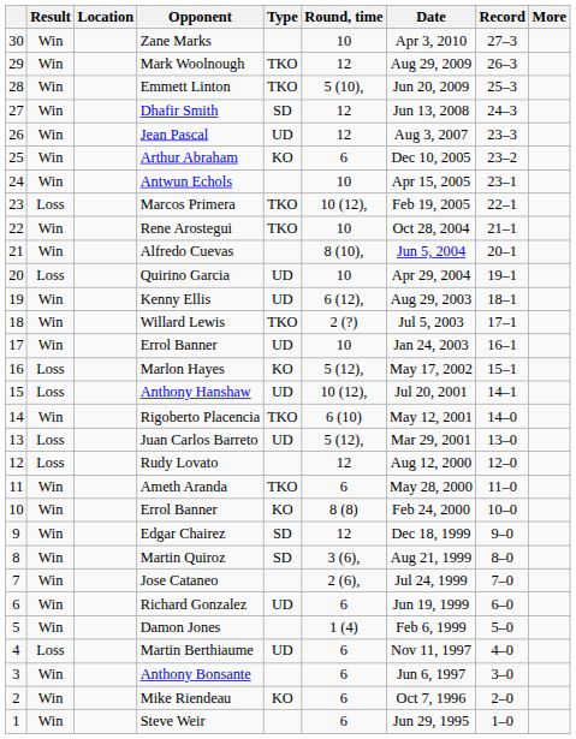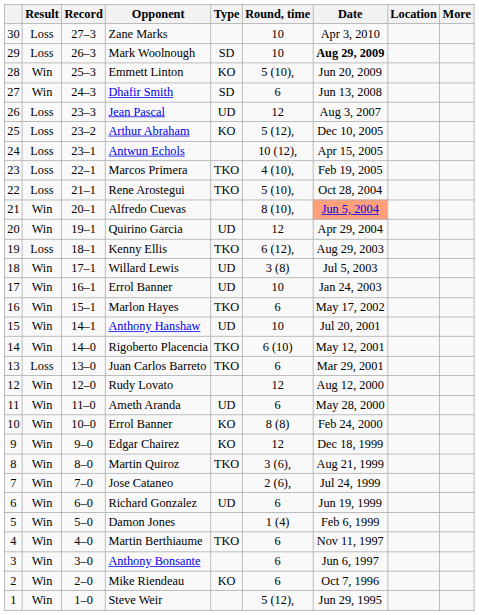 <table class="wikitable" style="text-align:center">
 <tr>
 <th></th>
 <th>Result</th>
-<th>Location</th>
+<th>Record</th>
 <th>Opponent</th>
 <th>Type</th>
 <th>Round, time</th>
 <th>Date</th>
-<th>Record</th>
+<th>Location</th>
 <th>More</th>
 </tr>
 <tr>
 <td>30</td>
-<td>Win</td>
-<td style="text-align:left;"> </td>
+<td>Loss</td>
+<td>27–3</td>
 <td style="text-align:left;"> Zane Marks</td>
 <td></td>
 <td>10</td>
 <td>Apr 3, 2010</td>
-<td>27–3</td>
+<td style="text-align:left;"> </td>
 <td align=left></td>
 </tr>
 <tr>
 <td>29</td>
-<td>Win</td>
+<td>Loss</td>
+<td>26–3</td>
+<td style="text-align:left;"> Mark Woolnough</td>
+<td>SD</td>
+<td>10</td>
+<td><strong>Aug 29, 2009</strong></td>
 <td style="text-align:left;"> </td>
-<td style="text-align:left;"> Mark Woolnough</td>
-<td>TKO</td>
-<td>12</td>
-<td>Aug 29, 2009</td>
-<td>26–3</td>
 <td align=left></td>
 </tr>
 <tr>
 <td>28</td>
 <td>Win</td>
-<td style="text-align:left;"> </td>
+<td>25–3</td>
 <td style="text-align:left;"> Emmett Linton</td>
-<td>TKO</td>
+<td>KO</td>
 <td>5 (10), </td>
 <td>Jun 20, 2009</td>
-<td>25–3</td>
+<td style="text-align:left;"> </td>
 <td></td>
 </tr>
 <tr>
 <td>27</td>
 <td>Win</td>
-<td style="text-align:left;"> </td>
+<td>24–3</td>
 <td style="text-align:left;"> <a href='#'>Dhafir Smith</a></td>
 <td>SD</td>
-<td>12</td>
+<td>6</td>
 <td>Jun 13, 2008</td>
-<td>24–3</td>
+<td style="text-align:left;"> </td>
 <td></td>
 </tr>
 <tr>
 <td>26</td>
-<td>Win</td>
-<td style="text-align:left;"> </td>
+<td>Loss</td>
+<td>23–3</td>
 <td style="text-align:left;"> <a href='#'>Jean Pascal</a></td>
 <td>UD</td>
 <td>12</td>
 <td>Aug 3, 2007</td>
-<td>23–3</td>
+<td style="text-align:left;"> </td>
 <td align=left></td>
 </tr>
 <tr>
 <td>25</td>
-<td>Win</td>
-<td style="text-align:left;"> </td>
+<td>Loss</td>
+<td>23–2</td>
 <td style="text-align:left;"> <a href='#'>Arthur Abraham</a></td>
 <td>KO</td>
-<td>6</td>
+<td>5 (12), </td>
 <td>Dec 10, 2005</td>
-<td>23–2</td>
+<td style="text-align:left;"> </td>
 <td align=left></td>
 </tr>
 <tr>
 <td>24</td>
-<td>Win</td>
-<td style="text-align:left;"> </td>
+<td>Loss</td>
+<td>23–1</td>
 <td style="text-align:left;"> <a href='#'>Antwun Echols</a></td>
 <td></td>
-<td>10</td>
+<td>10 (12), </td>
 <td>Apr 15, 2005</td>
-<td>23–1</td>
+<td style="text-align:left;"> </td>
 <td></td>
 </tr>
 <tr>
 <td>23</td>
 <td>Loss</td>
-<td style="text-align:left;"> </td>
+<td>22–1</td>
 <td style="text-align:left;"> Marcos Primera</td>
 <td>TKO</td>
-<td>10 (12), </td>
+<td>4 (10), </td>
 <td>Feb 19, 2005</td>
-<td>22–1</td>
+<td style="text-align:left;"> </td>
 <td></td>
 </tr>
 <tr>
 <td>22</td>
-<td>Win</td>
-<td style="text-align:left;"> </td>
+<td>Loss</td>
+<td>21–1</td>
 <td style="text-align:left;"> Rene Arostegui</td>
 <td>TKO</td>
-<td>10</td>
+<td>5 (10), </td>
 <td>Oct 28, 2004</td>
-<td>21–1</td>
+<td style="text-align:left;"> </td>
 <td></td>
 </tr>
 <tr>
 <td>21</td>
 <td>Win</td>
-<td style="text-align:left;"> </td>
+<td>20–1</td>
 <td style="text-align:left;"> Alfredo Cuevas</td>
 <td></td>
 <td>8 (10), </td>
-<td><a href='#'>Jun 5, 2004</a></td>
-<td>20–1</td>
+<td style="background: lightsalmon;"><a href='#'>Jun 5, 2004</a></td>
+<td style="text-align:left;"> </td>
 <td></td>
 </tr>
 <tr>
 <td>20</td>
-<td>Loss</td>
-<td style="text-align:left;"> </td>
+<td>Win</td>
+<td>19–1</td>
 <td style="text-align:left;"> Quirino Garcia</td>
 <td>UD</td>
-<td>10</td>
+<td>12</td>
 <td>Apr 29, 2004</td>
-<td>19–1</td>
+<td style="text-align:left;"> </td>
 <td align=left></td>
 </tr>
 <tr>
 <td>19</td>
-<td>Win</td>
-<td style="text-align:left;"> </td>
+<td>Loss</td>
+<td>18–1</td>
 <td style="text-align:left;"> Kenny Ellis</td>
-<td>UD</td>
+<td>TKO</td>
 <td>6 (12), </td>
 <td>Aug 29, 2003</td>
-<td>18–1</td>
+<td style="text-align:left;"> </td>
 <td align=left></td>
 </tr>
 <tr>
 <td>18</td>
 <td>Win</td>
+<td>17–1</td>
+<td style="text-align:left;"> Willard Lewis</td>
+<td>UD</td>
+<td>3 (8)</td>
+<td>Jul 5, 2003</td>
 <td style="text-align:left;"> </td>
-<td style="text-align:left;"> Willard Lewis</td>
-<td>TKO</td>
-<td>2 (?)</td>
-<td>Jul 5, 2003</td>
-<td>17–1</td>
 <td></td>
 </tr>
 <tr>
 <td>17</td>
 <td>Win</td>
-<td style="text-align:left;"> </td>
+<td>16–1</td>
 <td style="text-align:left;"> Errol Banner</td>
 <td>UD</td>
 <td>10</td>
 <td>Jan 24, 2003</td>
-<td>16–1</td>
+<td style="text-align:left;"> </td>
 <td></td>
 </tr>
 <tr>
 <td>16</td>
-<td>Loss</td>
+<td>Win</td>
+<td>15–1</td>
+<td style="text-align:left;"> Marlon Hayes</td>
+<td>TKO</td>
+<td>6</td>
+<td>May 17, 2002</td>
 <td style="text-align:left;"> </td>
-<td style="text-align:left;"> Marlon Hayes</td>
-<td>KO</td>
-<td>5 (12), </td>
-<td>May 17, 2002</td>
-<td>15–1</td>
 <td align=left></td>
 </tr>
 <tr>
 <td>15</td>
-<td>Loss</td>
-<td style="text-align:left;"> </td>
+<td>Win</td>
+<td>14–1</td>
 <td style="text-align:left;"> <a href='#'>Anthony Hanshaw</a></td>
 <td>UD</td>
-<td>10 (12), </td>
+<td>10</td>
 <td>Jul 20, 2001</td>
-<td>14–1</td>
+<td style="text-align:left;"> </td>
 <td></td>
 </tr>
 <tr>
 <td>14</td>
 <td>Win</td>
-<td style="text-align:left;"> </td>
+<td>14–0</td>
 <td style="text-align:left;"> Rigoberto Placencia</td>
 <td>TKO</td>
 <td>6 (10)</td>
 <td>May 12, 2001</td>
-<td>14–0</td>
+<td style="text-align:left;"> </td>
 <td align=left></td>
 </tr>
 <tr>
 <td>13</td>
 <td>Loss</td>
+<td>13–0</td>
+<td style="text-align:left;"> Juan Carlos Barreto</td>
+<td>TKO</td>
+<td>6</td>
+<td>Mar 29, 2001</td>
 <td style="text-align:left;"> </td>
-<td style="text-align:left;"> Juan Carlos Barreto</td>
-<td>UD</td>
-<td>5 (12), </td>
-<td>Mar 29, 2001</td>
-<td>13–0</td>
 <td></td>
 </tr>
 <tr>
 <td>12</td>
-<td>Loss</td>
-<td style="text-align:left;"> </td>
+<td>Win</td>
+<td>12–0</td>
 <td style="text-align:left;"> Rudy Lovato</td>
 <td></td>
 <td>12</td>
 <td>Aug 12, 2000</td>
-<td>12–0</td>
+<td style="text-align:left;"> </td>
 <td align=left></td>
 </tr>
 <tr>
 <td>11</td>
 <td>Win</td>
-<td style="text-align:left;"> </td>
+<td>11–0</td>
 <td style="text-align:left;"> Ameth Aranda</td>
-<td>TKO</td>
+<td>UD</td>
 <td>6</td>
 <td>May 28, 2000</td>
-<td>11–0</td>
+<td style="text-align:left;"> </td>
 <td></td>
 </tr>
 <tr>
 <td>10</td>
 <td>Win</td>
-<td style="text-align:left;"> </td>
+<td>10–0</td>
 <td style="text-align:left;"> Errol Banner</td>
 <td>KO</td>
 <td>8 (8)</td>
 <td>Feb 24, 2000</td>
-<td>10–0</td>
+<td style="text-align:left;"> </td>
 <td></td>
 </tr>
 <tr>
 <td>9</td>
 <td>Win</td>
-<td style="text-align:left;"> </td>
+<td>9–0</td>
 <td style="text-align:left;"> Edgar Chairez</td>
-<td>SD</td>
+<td>KO</td>
 <td>12</td>
 <td>Dec 18, 1999</td>
-<td>9–0</td>
+<td style="text-align:left;"> </td>
 <td></td>
 </tr>
 <tr>
 <td>8</td>
 <td>Win</td>
-<td style="text-align:left;"> </td>
+<td>8–0</td>
 <td style="text-align:left;"> Martin Quiroz</td>
-<td>SD</td>
+<td>TKO</td>
 <td>3 (6), </td>
 <td>Aug 21, 1999</td>
-<td>8–0</td>
+<td style="text-align:left;"> </td>
 <td></td>
 </tr>
 <tr>
 <td>7</td>
 <td>Win</td>
-<td style="text-align:left;"> </td>
+<td>7–0</td>
 <td style="text-align:left;"> Jose Cataneo</td>
 <td></td>
 <td>2 (6), </td>
 <td>Jul 24, 1999</td>
-<td>7–0</td>
+<td style="text-align:left;"> </td>
 <td></td>
 </tr>
 <tr>
 <td>6</td>
 <td>Win</td>
-<td style="text-align:left;"> </td>
+<td>6–0</td>
 <td style="text-align:left;"> Richard Gonzalez</td>
 <td>UD</td>
 <td>6</td>
 <td>Jun 19, 1999</td>
-<td>6–0</td>
+<td style="text-align:left;"> </td>
 <td></td>
 </tr>
 <tr>
 <td>5</td>
 <td>Win</td>
-<td style="text-align:left;"> </td>
+<td>5–0</td>
 <td style="text-align:left;"> Damon Jones</td>
 <td></td>
 <td>1 (4)</td>
 <td>Feb 6, 1999</td>
-<td>5–0</td>
+<td style="text-align:left;"> </td>
 <td></td>
 </tr>
 <tr>
 <td>4</td>
-<td>Loss</td>
-<td style="text-align:left;"> </td>
+<td>Win</td>
+<td>4–0</td>
 <td style="text-align:left;"> Martin Berthiaume</td>
-<td>UD</td>
+<td>TKO</td>
 <td>6</td>
 <td>Nov 11, 1997</td>
-<td>4–0</td>
+<td style="text-align:left;"> </td>
 <td></td>
 </tr>
 <tr>
 <td>3</td>
 <td>Win</td>
-<td style="text-align:left;"> </td>
+<td>3–0</td>
 <td style="text-align:left;"> <a href='#'>Anthony Bonsante</a></td>
 <td></td>
 <td>6</td>
 <td>Jun 6, 1997</td>
-<td>3–0</td>
+<td style="text-align:left;"> </td>
 <td></td>
 </tr>
 <tr>
 <td>2</td>
 <td>Win</td>
-<td style="text-align:left;"> </td>
+<td>2–0</td>
 <td style="text-align:left;"> Mike Riendeau</td>
 <td>KO</td>
 <td>6</td>
 <td>Oct 7, 1996</td>
-<td>2–0</td>
+<td style="text-align:left;"> </td>
 <td></td>
 </tr>
 <tr>
 <td>1</td>
 <td>Win</td>
-<td style="text-align:left;"> </td>
+<td>1–0</td>
 <td style="text-align:left;"> Steve Weir</td>
 <td></td>
-<td>6</td>
+<td>5 (12), </td>
 <td>Jun 29, 1995</td>
-<td>1–0</td>
+<td style="text-align:left;"> </td>
 <td></td>
 </tr>
 </table>
